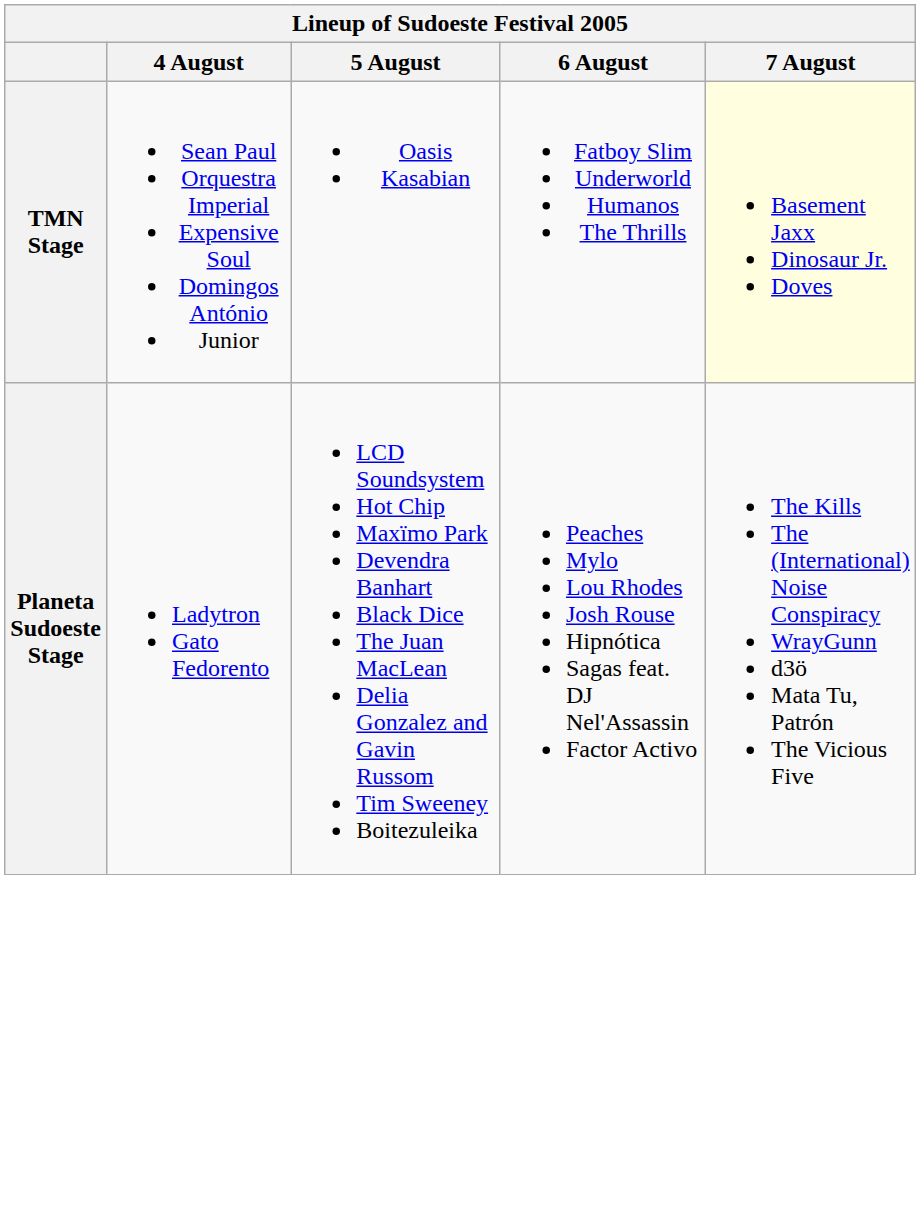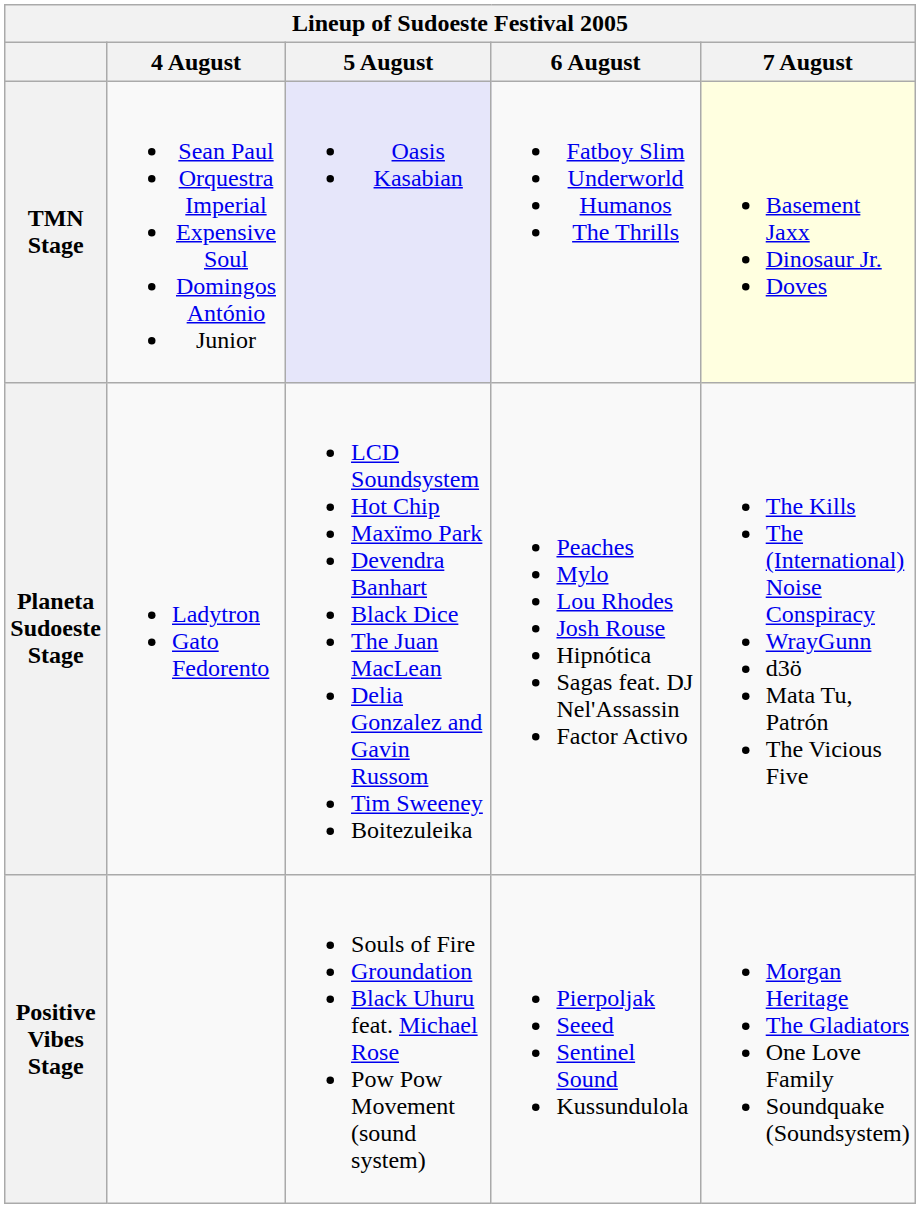 <table class="wikitable mw-collapsible">
 <tr>
 <th colspan="5">Lineup of Sudoeste Festival 2005</th>
 </tr>
 <tr>
 <th></th>
 <th>4 August</th>
 <th>5 August</th>
 <th>6 August</th>
 <th>7 August</th>
 </tr>
 <tr>
 <th><strong>TMN Stage</strong></th>
 <td width="200" align="center" valign="top"><br><ul><li><a href='#'>Sean Paul</a></li><li><a href='#'>Orquestra Imperial</a></li><li><a href='#'>Expensive Soul</a></li><li><a href='#'>Domingos António</a></li><li>Junior</li></ul></td>
-<td width="200" align="center" valign="top"><br><ul><li><a href='#'>Oasis</a></li><li><a href='#'>Kasabian</a></li></ul></td>
+<td width="200" align="center" valign="top" style="background: lavender;"><br><ul><li><a href='#'>Oasis</a></li><li><a href='#'>Kasabian</a></li></ul></td>
 <td width="200" align="center" valign="top"><br><ul><li><a href='#'>Fatboy Slim</a></li><li><a href='#'>Underworld</a></li><li><a href='#'>Humanos</a></li><li><a href='#'>The Thrills</a></li></ul></td>
 <td style="background: lightyellow;"><br><ul><li><a href='#'>Basement Jaxx</a></li><li><a href='#'>Dinosaur Jr.</a></li><li><a href='#'>Doves</a></li></ul></td>
 </tr>
 <tr>
 <th><strong>Planeta Sudoeste Stage</strong></th>
 <td><br><ul><li><a href='#'>Ladytron</a></li><li><a href='#'>Gato Fedorento</a></li></ul></td>
 <td><br><ul><li><a href='#'>LCD Soundsystem</a></li><li><a href='#'>Hot Chip</a></li><li><a href='#'>Maxïmo Park</a></li><li><a href='#'>Devendra Banhart</a></li><li><a href='#'>Black Dice</a></li><li><a href='#'>The Juan MacLean</a></li><li><a href='#'>Delia Gonzalez and Gavin Russom</a></li><li><a href='#'>Tim Sweeney</a></li><li>Boitezuleika</li></ul></td>
 <td><br><ul><li><a href='#'>Peaches</a></li><li><a href='#'>Mylo</a></li><li><a href='#'>Lou Rhodes</a></li><li><a href='#'>Josh Rouse</a></li><li>Hipnótica</li><li>Sagas feat. DJ Nel'Assassin</li><li>Factor Activo</li></ul></td>
 <td><br><ul><li><a href='#'>The Kills</a></li><li><a href='#'>The (International) Noise Conspiracy</a></li><li><a href='#'>WrayGunn</a></li><li>d3ö</li><li>Mata Tu, Patrón</li><li>The Vicious Five</li></ul></td>
 </tr>
+<tr>
+<th><strong>Positive Vibes Stage</strong></th>
+<td></td>
+<td><br><ul><li>Souls of Fire</li><li><a href='#'>Groundation</a></li><li><a href='#'>Black Uhuru</a> feat. <a href='#'>Michael Rose</a></li><li>Pow Pow Movement (sound system)</li></ul></td>
+<td><br><ul><li><a href='#'>Pierpoljak</a></li><li><a href='#'>Seeed</a></li><li><a href='#'>Sentinel Sound</a></li><li>Kussundulola</li></ul></td>
+<td><br><ul><li><a href='#'>Morgan Heritage</a></li><li><a href='#'>The Gladiators</a></li><li>One Love Family</li><li>Soundquake (Soundsystem)</li></ul></td>
+</tr>
 </table>
